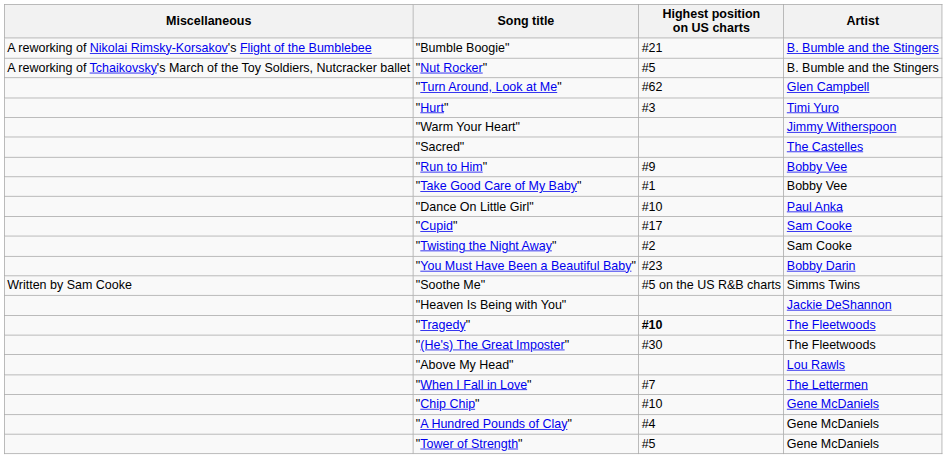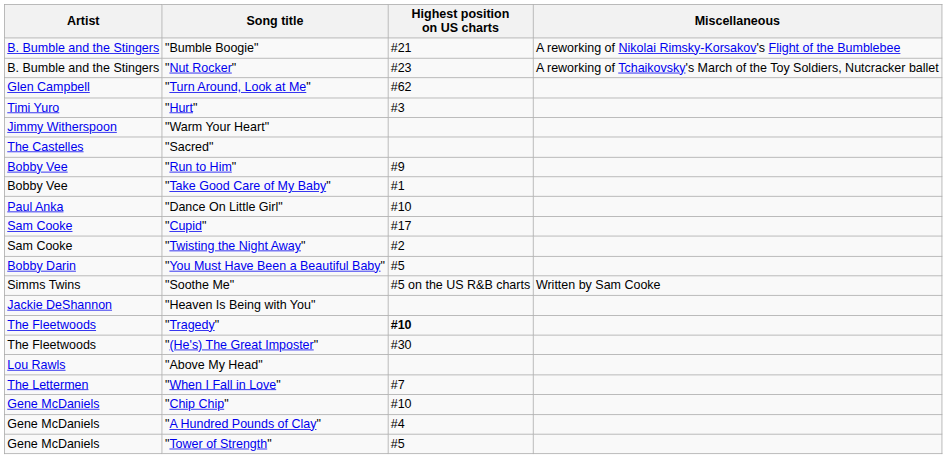 <table class="wikitable sortable">
 <tr>
-<th>Miscellaneous</th>
+<th>Artist</th>
 <th>Song title</th>
 <th>Highest position<br> on US charts</th>
-<th>Artist</th>
+<th>Miscellaneous</th>
 </tr>
 <tr>
-<td>A reworking of <a href='#'>Nikolai Rimsky-Korsakov</a>'s <a href='#'>Flight of the Bumblebee</a></td>
+<td><a href='#'>B. Bumble and the Stingers</a></td>
 <td>"Bumble Boogie"</td>
 <td>#21</td>
-<td><a href='#'>B. Bumble and the Stingers</a></td>
+<td>A reworking of <a href='#'>Nikolai Rimsky-Korsakov</a>'s <a href='#'>Flight of the Bumblebee</a></td>
 </tr>
 <tr>
+<td>B. Bumble and the Stingers</td>
+<td>"<a href='#'>Nut Rocker</a>"</td>
+<td>#23</td>
 <td>A reworking of <a href='#'>Tchaikovsky</a>'s March of the Toy Soldiers, Nutcracker ballet</td>
-<td>"<a href='#'>Nut Rocker</a>"</td>
-<td>#5</td>
-<td>B. Bumble and the Stingers</td>
 </tr>
 <tr>
-<td></td>
+<td><a href='#'>Glen Campbell</a></td>
 <td>"<a href='#'>Turn Around, Look at Me</a>"</td>
 <td>#62</td>
-<td><a href='#'>Glen Campbell</a></td>
+<td></td>
 </tr>
 <tr>
-<td></td>
+<td><a href='#'>Timi Yuro</a></td>
 <td>"<a href='#'>Hurt</a>"</td>
 <td>#3</td>
-<td><a href='#'>Timi Yuro</a></td>
+<td></td>
 </tr>
 <tr>
-<td></td>
+<td><a href='#'>Jimmy Witherspoon</a></td>
 <td>"Warm Your Heart"</td>
 <td></td>
-<td><a href='#'>Jimmy Witherspoon</a></td>
+<td></td>
 </tr>
 <tr>
-<td></td>
+<td><a href='#'>The Castelles</a></td>
 <td>"Sacred"</td>
 <td></td>
-<td><a href='#'>The Castelles</a></td>
+<td></td>
 </tr>
 <tr>
-<td></td>
+<td><a href='#'>Bobby Vee</a></td>
 <td>"<a href='#'>Run to Him</a>"</td>
 <td>#9</td>
-<td><a href='#'>Bobby Vee</a></td>
+<td></td>
 </tr>
 <tr>
-<td></td>
+<td>Bobby Vee</td>
 <td>"<a href='#'>Take Good Care of My Baby</a>"</td>
 <td>#1</td>
-<td>Bobby Vee</td>
+<td></td>
 </tr>
 <tr>
-<td></td>
+<td><a href='#'>Paul Anka</a></td>
 <td>"Dance On Little Girl"</td>
 <td>#10</td>
-<td><a href='#'>Paul Anka</a></td>
+<td></td>
 </tr>
 <tr>
-<td></td>
+<td><a href='#'>Sam Cooke</a></td>
 <td>"<a href='#'>Cupid</a>"</td>
 <td>#17</td>
-<td><a href='#'>Sam Cooke</a></td>
+<td></td>
 </tr>
 <tr>
-<td></td>
+<td>Sam Cooke</td>
 <td>"<a href='#'>Twisting the Night Away</a>"</td>
 <td>#2</td>
-<td>Sam Cooke</td>
+<td></td>
 </tr>
 <tr>
+<td><a href='#'>Bobby Darin</a></td>
+<td>"<a href='#'>You Must Have Been a Beautiful Baby</a>"</td>
+<td>#5</td>
 <td></td>
-<td>"<a href='#'>You Must Have Been a Beautiful Baby</a>"</td>
-<td>#23</td>
-<td><a href='#'>Bobby Darin</a></td>
 </tr>
 <tr>
-<td>Written by Sam Cooke</td>
+<td>Simms Twins</td>
 <td>"Soothe Me"</td>
 <td>#5 on the US R&B charts</td>
-<td>Simms Twins</td>
+<td>Written by Sam Cooke</td>
 </tr>
 <tr>
-<td></td>
+<td><a href='#'>Jackie DeShannon</a></td>
 <td>"Heaven Is Being with You"</td>
 <td></td>
-<td><a href='#'>Jackie DeShannon</a></td>
+<td></td>
 </tr>
 <tr>
-<td></td>
+<td><a href='#'>The Fleetwoods</a></td>
 <td>"<a href='#'>Tragedy</a>"</td>
 <td><strong>#10</strong></td>
-<td><a href='#'>The Fleetwoods</a></td>
+<td></td>
 </tr>
 <tr>
-<td></td>
+<td>The Fleetwoods</td>
 <td>"<a href='#'>(He's) The Great Imposter</a>"</td>
 <td>#30</td>
-<td>The Fleetwoods</td>
+<td></td>
 </tr>
 <tr>
-<td></td>
+<td><a href='#'>Lou Rawls</a></td>
 <td>"Above My Head"</td>
 <td></td>
-<td><a href='#'>Lou Rawls</a></td>
+<td></td>
 </tr>
 <tr>
-<td></td>
+<td><a href='#'>The Lettermen</a></td>
 <td>"<a href='#'>When I Fall in Love</a>"</td>
 <td>#7</td>
-<td><a href='#'>The Lettermen</a></td>
+<td></td>
 </tr>
 <tr>
-<td></td>
+<td><a href='#'>Gene McDaniels</a></td>
 <td>"<a href='#'>Chip Chip</a>"</td>
 <td>#10</td>
-<td><a href='#'>Gene McDaniels</a></td>
+<td></td>
 </tr>
 <tr>
-<td></td>
+<td>Gene McDaniels</td>
 <td>"<a href='#'>A Hundred Pounds of Clay</a>"</td>
 <td>#4</td>
-<td>Gene McDaniels</td>
+<td></td>
 </tr>
 <tr>
-<td></td>
+<td>Gene McDaniels</td>
 <td>"<a href='#'>Tower of Strength</a>"</td>
 <td>#5</td>
-<td>Gene McDaniels</td>
+<td></td>
 </tr>
 </table>
